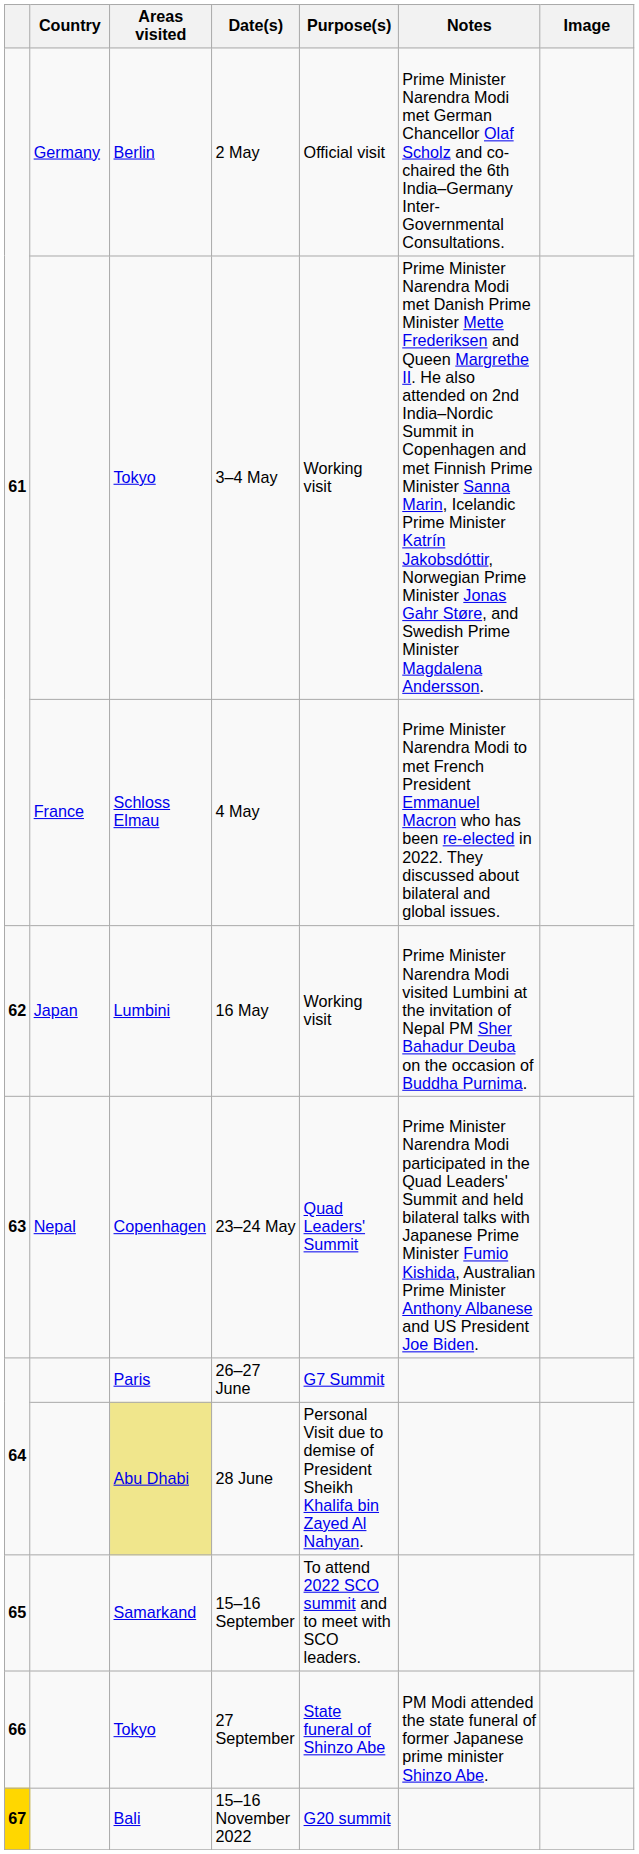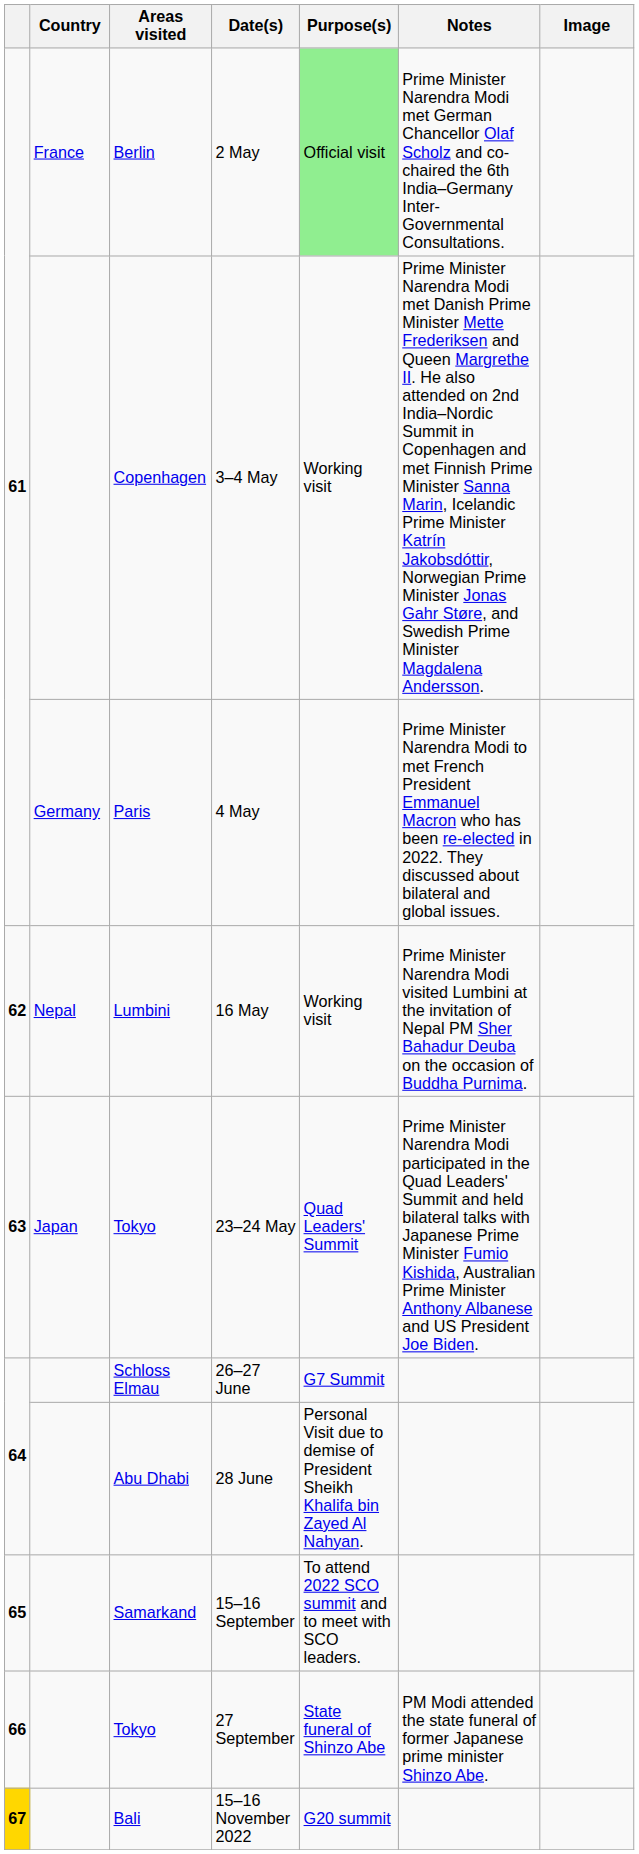 <table class="wikitable outercollapse sortable" style="margin: 1em auto 1em auto">
 <tr>
 <th style="width: 3%;"></th>
 <th width="150">Country</th>
 <th width="120">Areas visited</th>
 <th width="100">Date(s)</th>
 <th width="180">Purpose(s)</th>
 <th width="550">Notes</th>
 <th width="600">Image</th>
 </tr>
 <tr>
 <td rowspan=3><strong>61</strong></td>
-<td> <a href='#'>Germany</a></td>
+<td> <a href='#'>France</a></td>
 <td><a href='#'>Berlin</a></td>
 <td>2 May</td>
-<td>Official visit</td>
+<td style="background: lightgreen;">Official visit</td>
 <td><br>Prime Minister Narendra Modi met German Chancellor <a href='#'>Olaf Scholz</a> and co-chaired the 6th India–Germany Inter-Governmental Consultations.</td>
 <td></td>
 </tr>
 <tr>
 <td></td>
-<td><a href='#'>Tokyo</a></td>
+<td><a href='#'>Copenhagen</a></td>
 <td>3–4 May</td>
 <td>Working visit</td>
 <td>Prime Minister Narendra Modi met Danish Prime Minister <a href='#'>Mette Frederiksen</a> and Queen <a href='#'>Margrethe II</a>. He also attended on 2nd India–Nordic Summit in Copenhagen and met Finnish Prime Minister <a href='#'>Sanna Marin</a>, Icelandic Prime Minister <a href='#'>Katrín Jakobsdóttir</a>, Norwegian Prime Minister <a href='#'>Jonas Gahr Støre</a>, and Swedish Prime Minister <a href='#'>Magdalena Andersson</a>.</td>
 <td></td>
 </tr>
 <tr>
-<td> <a href='#'>France</a></td>
-<td><a href='#'>Schloss Elmau</a></td>
+<td> <a href='#'>Germany</a></td>
+<td><a href='#'>Paris</a></td>
 <td>4 May</td>
 <td></td>
 <td><br>Prime Minister Narendra Modi to met French President <a href='#'>Emmanuel Macron</a> who has been <a href='#'>re-elected</a> in 2022. They discussed about bilateral and global issues.</td>
 <td></td>
 </tr>
 <tr>
 <td rowspan=1><strong>62</strong></td>
-<td> <a href='#'>Japan</a></td>
+<td> <a href='#'>Nepal</a></td>
 <td><a href='#'>Lumbini</a></td>
 <td>16 May</td>
 <td>Working visit</td>
 <td><br>Prime Minister Narendra Modi visited Lumbini at the invitation of Nepal PM <a href='#'>Sher Bahadur Deuba</a> on the occasion of <a href='#'>Buddha Purnima</a>.</td>
 <td><br></td>
 </tr>
 <tr>
 <td rowspan=1><strong>63</strong></td>
-<td> <a href='#'>Nepal</a></td>
-<td><a href='#'>Copenhagen</a></td>
+<td> <a href='#'>Japan</a></td>
+<td><a href='#'>Tokyo</a></td>
 <td>23–24 May</td>
 <td><a href='#'>Quad Leaders' Summit</a></td>
 <td><br>Prime Minister Narendra Modi participated in the Quad Leaders' Summit and held bilateral talks with Japanese Prime Minister <a href='#'>Fumio Kishida</a>, Australian Prime Minister <a href='#'>Anthony Albanese</a> and US President <a href='#'>Joe Biden</a>.</td>
 <td><br></td>
 </tr>
 <tr>
 <td rowspan=2><strong>64</strong></td>
 <td></td>
-<td><a href='#'>Paris</a></td>
+<td><a href='#'>Schloss Elmau</a></td>
 <td>26–27 June</td>
 <td><a href='#'>G7 Summit</a></td>
 <td><br></td>
 <td></td>
 </tr>
 <tr>
 <td></td>
-<td style="background: khaki;"><a href='#'>Abu Dhabi</a></td>
+<td><a href='#'>Abu Dhabi</a></td>
 <td>28 June</td>
 <td>Personal Visit due to demise of President Sheikh <a href='#'>Khalifa bin Zayed Al Nahyan</a>.</td>
 <td></td>
 <td></td>
 </tr>
 <tr>
 <td rowspan=1><strong>65</strong></td>
 <td></td>
 <td><a href='#'>Samarkand</a></td>
 <td>15–16 September</td>
 <td>To attend <a href='#'>2022 SCO summit</a> and to meet with SCO leaders.</td>
 <td></td>
 <td></td>
 </tr>
 <tr>
 <td rowspan=1><strong>66</strong></td>
 <td></td>
 <td><a href='#'>Tokyo</a></td>
 <td>27 September</td>
 <td><a href='#'>State funeral of Shinzo Abe</a></td>
 <td><br>PM Modi attended the state funeral of former Japanese prime minister <a href='#'>Shinzo Abe</a>.</td>
 <td></td>
 </tr>
 <tr>
 <td rowspan=1 style="background: gold;"><strong>67</strong></td>
 <td></td>
 <td><a href='#'>Bali</a></td>
 <td>15–16 November 2022</td>
 <td><a href='#'>G20 summit</a></td>
 <td> </td>
 <td></td>
 </tr>
 </table>
